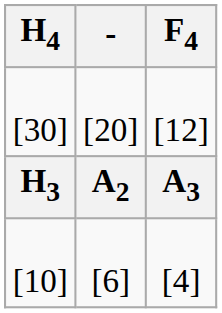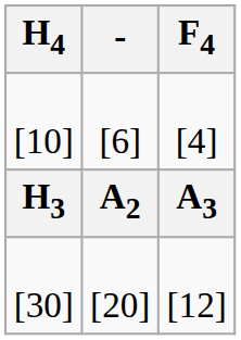 <table class="wikitable">
 <tr align=center>
 <th>H<sub>4</sub></th>
 <th>-</th>
 <th>F<sub>4</sub></th>
 </tr>
 <tr align=center>
-<td><br>[30]</td>
-<td><br>[20]</td>
-<td><br>[12]</td>
+<td><br>[10]</td>
+<td><br>[6]</td>
+<td><br>[4]</td>
 </tr>
 <tr align=center>
 <th>H<sub>3</sub></th>
 <th>A<sub>2</sub></th>
 <th>A<sub>3</sub></th>
 </tr>
 <tr align=center>
-<td><br>[10]</td>
-<td><br>[6]</td>
-<td><br>[4]</td>
+<td><br>[30]</td>
+<td><br>[20]</td>
+<td><br>[12]</td>
 </tr>
 </table>
